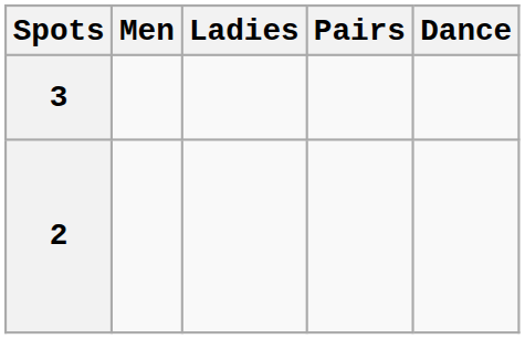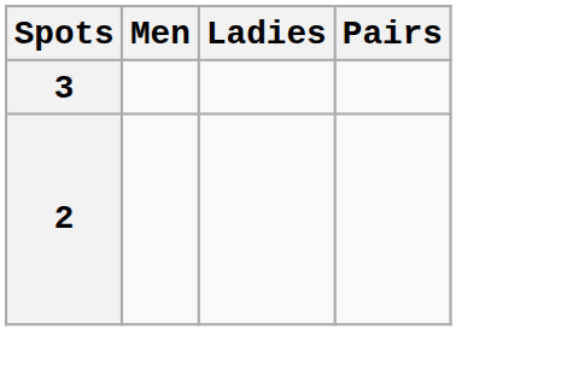 <table class="wikitable">
 <tr>
 <th>Spots</th>
 <th>Men</th>
 <th>Ladies</th>
 <th>Pairs</th>
-<th>Dance</th>
 </tr>
 <tr>
 <th>3</th>
 <td valign=top></td>
 <td valign=top> <br> </td>
 <td valign=top> <br> </td>
-<td valign=top> <br>  <br> </td>
 </tr>
 <tr>
 <th>2</th>
 <td valign=top> <br>  <br>  <br>  <br>  <br> </td>
 <td valign=top> <br>  <br>  <br>  <br> </td>
 <td valign=top> <br>  <br>  <br>  <br> </td>
-<td valign=top> <br> </td>
 </tr>
 </table>
